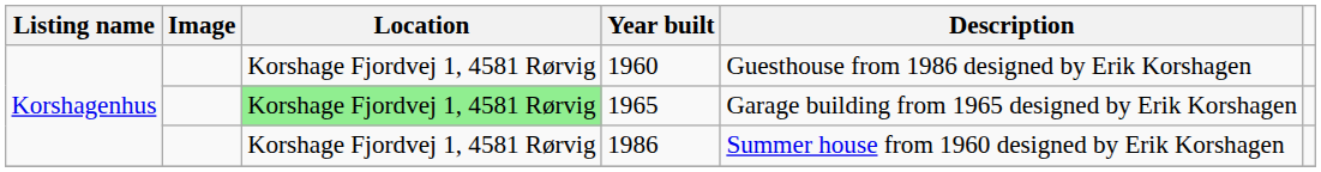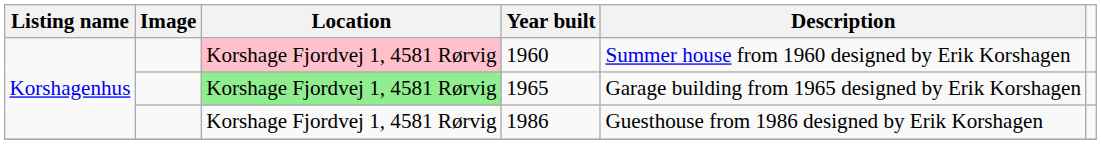 <table class="wikitable sortable">
 <tr>
 <th>Listing name</th>
 <th>Image</th>
 <th>Location</th>
 <th>Year built</th>
 <th>Description</th>
 </tr>
 <tr>
 <td rowspan="3"><a href='#'>Korshagenhus</a></td>
 <td></td>
-<td>Korshage Fjordvej 1, 4581 Rørvig</td>
+<td style="background: pink;">Korshage Fjordvej 1, 4581 Rørvig</td>
 <td>1960</td>
-<td>Guesthouse from 1986 designed by Erik Korshagen</td>
+<td><a href='#'>Summer house</a> from 1960 designed by Erik Korshagen</td>
 <td></td>
 </tr>
 <tr>
 <td></td>
 <td style="background: lightgreen;">Korshage Fjordvej 1, 4581 Rørvig</td>
 <td>1965</td>
 <td>Garage building from 1965 designed by Erik Korshagen</td>
 <td></td>
 </tr>
 <tr>
 <td></td>
 <td>Korshage Fjordvej 1, 4581 Rørvig</td>
 <td>1986</td>
-<td><a href='#'>Summer house</a> from 1960 designed by Erik Korshagen</td>
+<td>Guesthouse from 1986 designed by Erik Korshagen</td>
 <td></td>
 </tr>
 <tr>
 </tr>
 </table>
